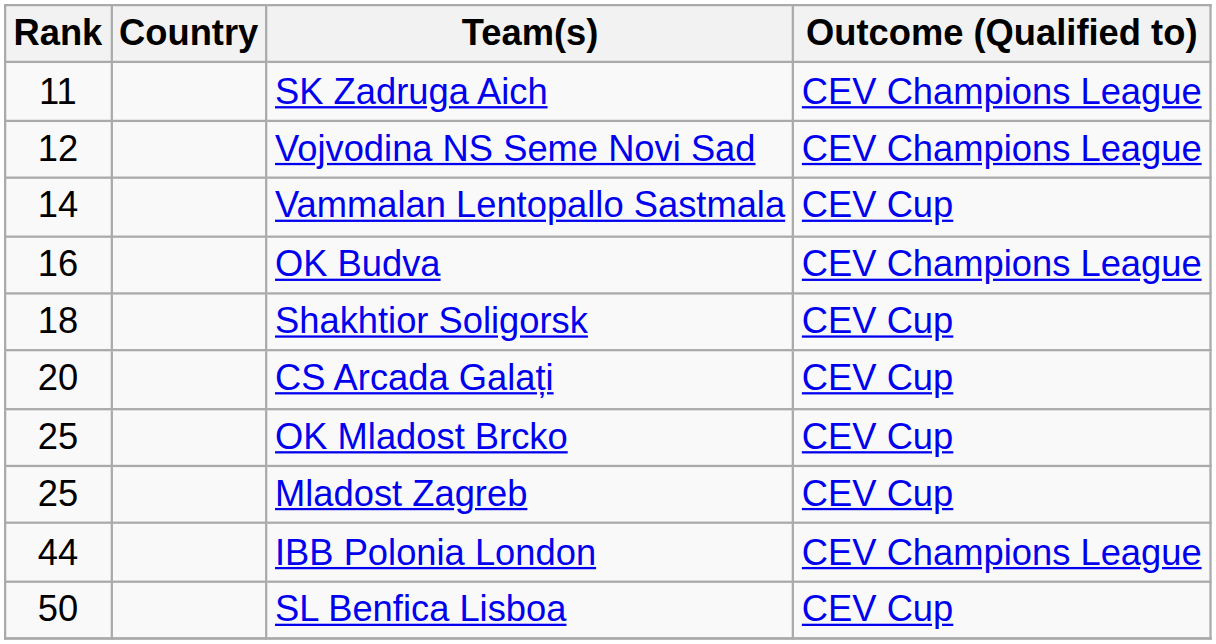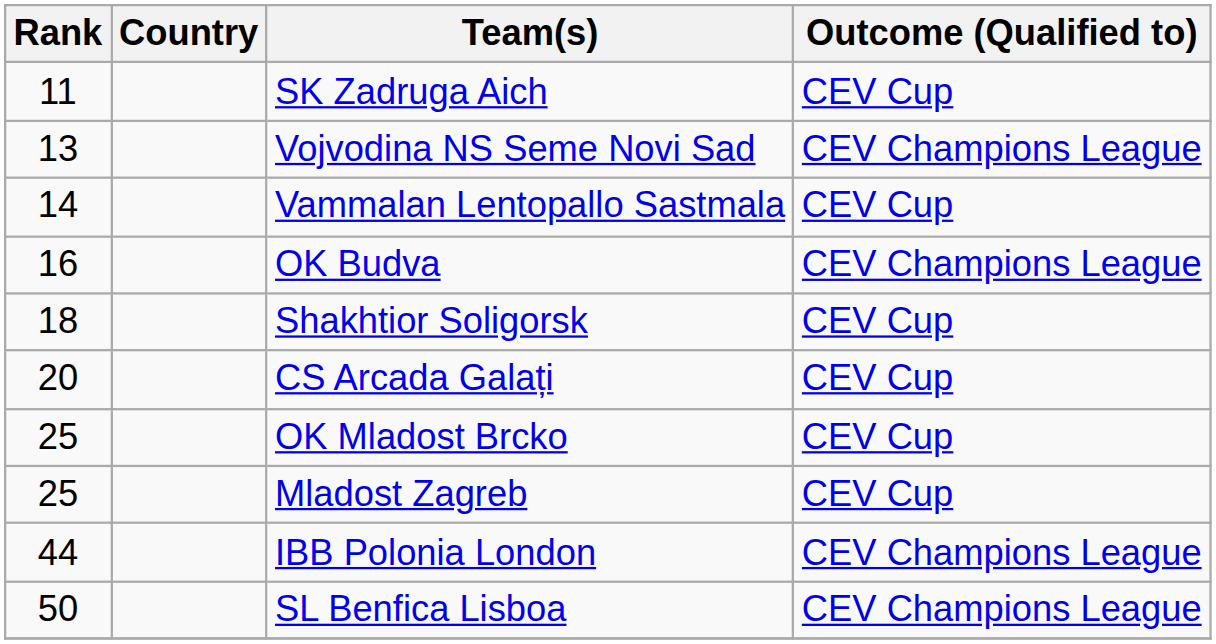 <table class="wikitable" style="text-align:left">
 <tr>
 <th>Rank</th>
 <th>Country</th>
 <th>Team(s)</th>
 <th>Outcome (Qualified to)</th>
 </tr>
 <tr>
 <td align="center">11</td>
 <td></td>
 <td><a href='#'>SK Zadruga Aich</a></td>
-<td><a href='#'>CEV Champions League</a></td>
+<td><a href='#'>CEV Cup</a></td>
 </tr>
 <tr>
-<td align="center">12</td>
+<td align="center">13</td>
 <td></td>
 <td><a href='#'>Vojvodina NS Seme Novi Sad</a></td>
 <td><a href='#'>CEV Champions League</a></td>
 </tr>
 <tr>
 <td align="center">14</td>
 <td></td>
 <td><a href='#'>Vammalan Lentopallo Sastmala</a></td>
 <td><a href='#'>CEV Cup</a></td>
 </tr>
 <tr>
 <td align="center">16</td>
 <td></td>
 <td><a href='#'>OK Budva</a></td>
 <td><a href='#'>CEV Champions League</a></td>
 </tr>
 <tr>
 <td align="center">18</td>
 <td></td>
 <td><a href='#'>Shakhtior Soligorsk</a></td>
 <td><a href='#'>CEV Cup</a></td>
 </tr>
 <tr>
 <td align="center">20</td>
 <td></td>
 <td><a href='#'>CS Arcada Galați</a></td>
 <td><a href='#'>CEV Cup</a></td>
 </tr>
 <tr>
 <td align="center">25</td>
 <td></td>
 <td><a href='#'>OK Mladost Brcko</a></td>
 <td><a href='#'>CEV Cup</a></td>
 </tr>
 <tr>
 <td align="center">25</td>
 <td></td>
 <td><a href='#'>Mladost Zagreb</a></td>
 <td><a href='#'>CEV Cup</a></td>
 </tr>
 <tr>
 <td align="center">44</td>
 <td></td>
 <td><a href='#'>IBB Polonia London</a></td>
 <td><a href='#'>CEV Champions League</a></td>
 </tr>
 <tr>
 <td align="center">50</td>
 <td></td>
 <td><a href='#'>SL Benfica Lisboa</a></td>
-<td><a href='#'>CEV Cup</a></td>
+<td><a href='#'>CEV Champions League</a></td>
 </tr>
 <tr>
 </tr>
 </table>
